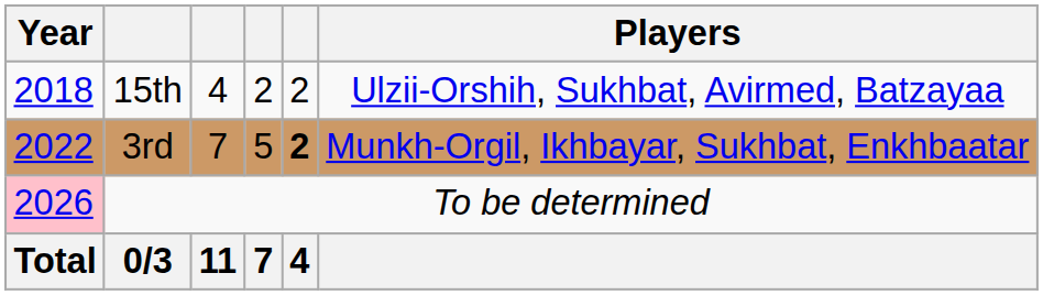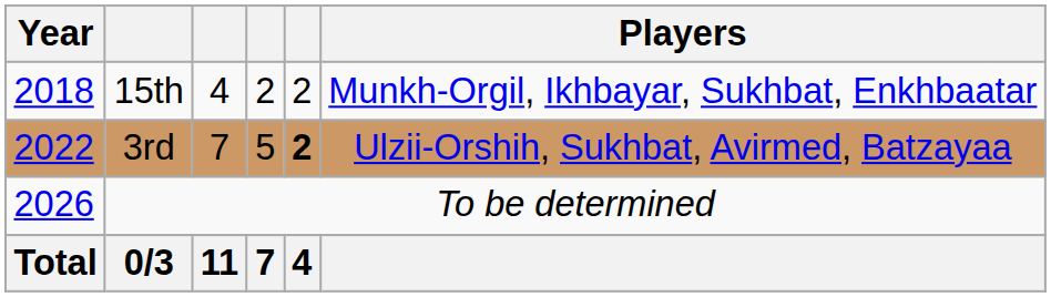 <table class="wikitable" style="text-align: center;">
 <tr>
 <th>Year</th>
 <th></th>
 <th></th>
 <th></th>
 <th></th>
 <th>Players</th>
 </tr>
 <tr>
 <td style="text-align:left;"> <a href='#'>2018</a></td>
 <td>15th</td>
 <td>4</td>
 <td>2</td>
 <td>2</td>
-<td><a href='#'>Ulzii-Orshih</a>, <a href='#'>Sukhbat</a>, <a href='#'>Avirmed</a>, <a href='#'>Batzayaa</a></td>
+<td><a href='#'>Munkh-Orgil</a>, <a href='#'>Ikhbayar</a>, <a href='#'>Sukhbat</a>, <a href='#'>Enkhbaatar</a></td>
 </tr>
 <tr bgcolor=cc9966>
 <td style="text-align:left;"> <a href='#'>2022</a></td>
 <td>3rd</td>
 <td>7</td>
 <td>5</td>
 <td><strong>2</strong></td>
-<td><a href='#'>Munkh-Orgil</a>, <a href='#'>Ikhbayar</a>, <a href='#'>Sukhbat</a>, <a href='#'>Enkhbaatar</a></td>
+<td><a href='#'>Ulzii-Orshih</a>, <a href='#'>Sukhbat</a>, <a href='#'>Avirmed</a>, <a href='#'>Batzayaa</a></td>
 </tr>
 <tr>
-<td style="background: pink; text-align:left;"> <a href='#'>2026</a></td>
+<td style="text-align:left;"> <a href='#'>2026</a></td>
 <td colspan=5><em>To be determined</em></td>
 </tr>
 <tr>
 <th>Total</th>
 <th>0/3</th>
 <th>11</th>
 <th>7</th>
 <th>4</th>
 <th></th>
 </tr>
 </table>
